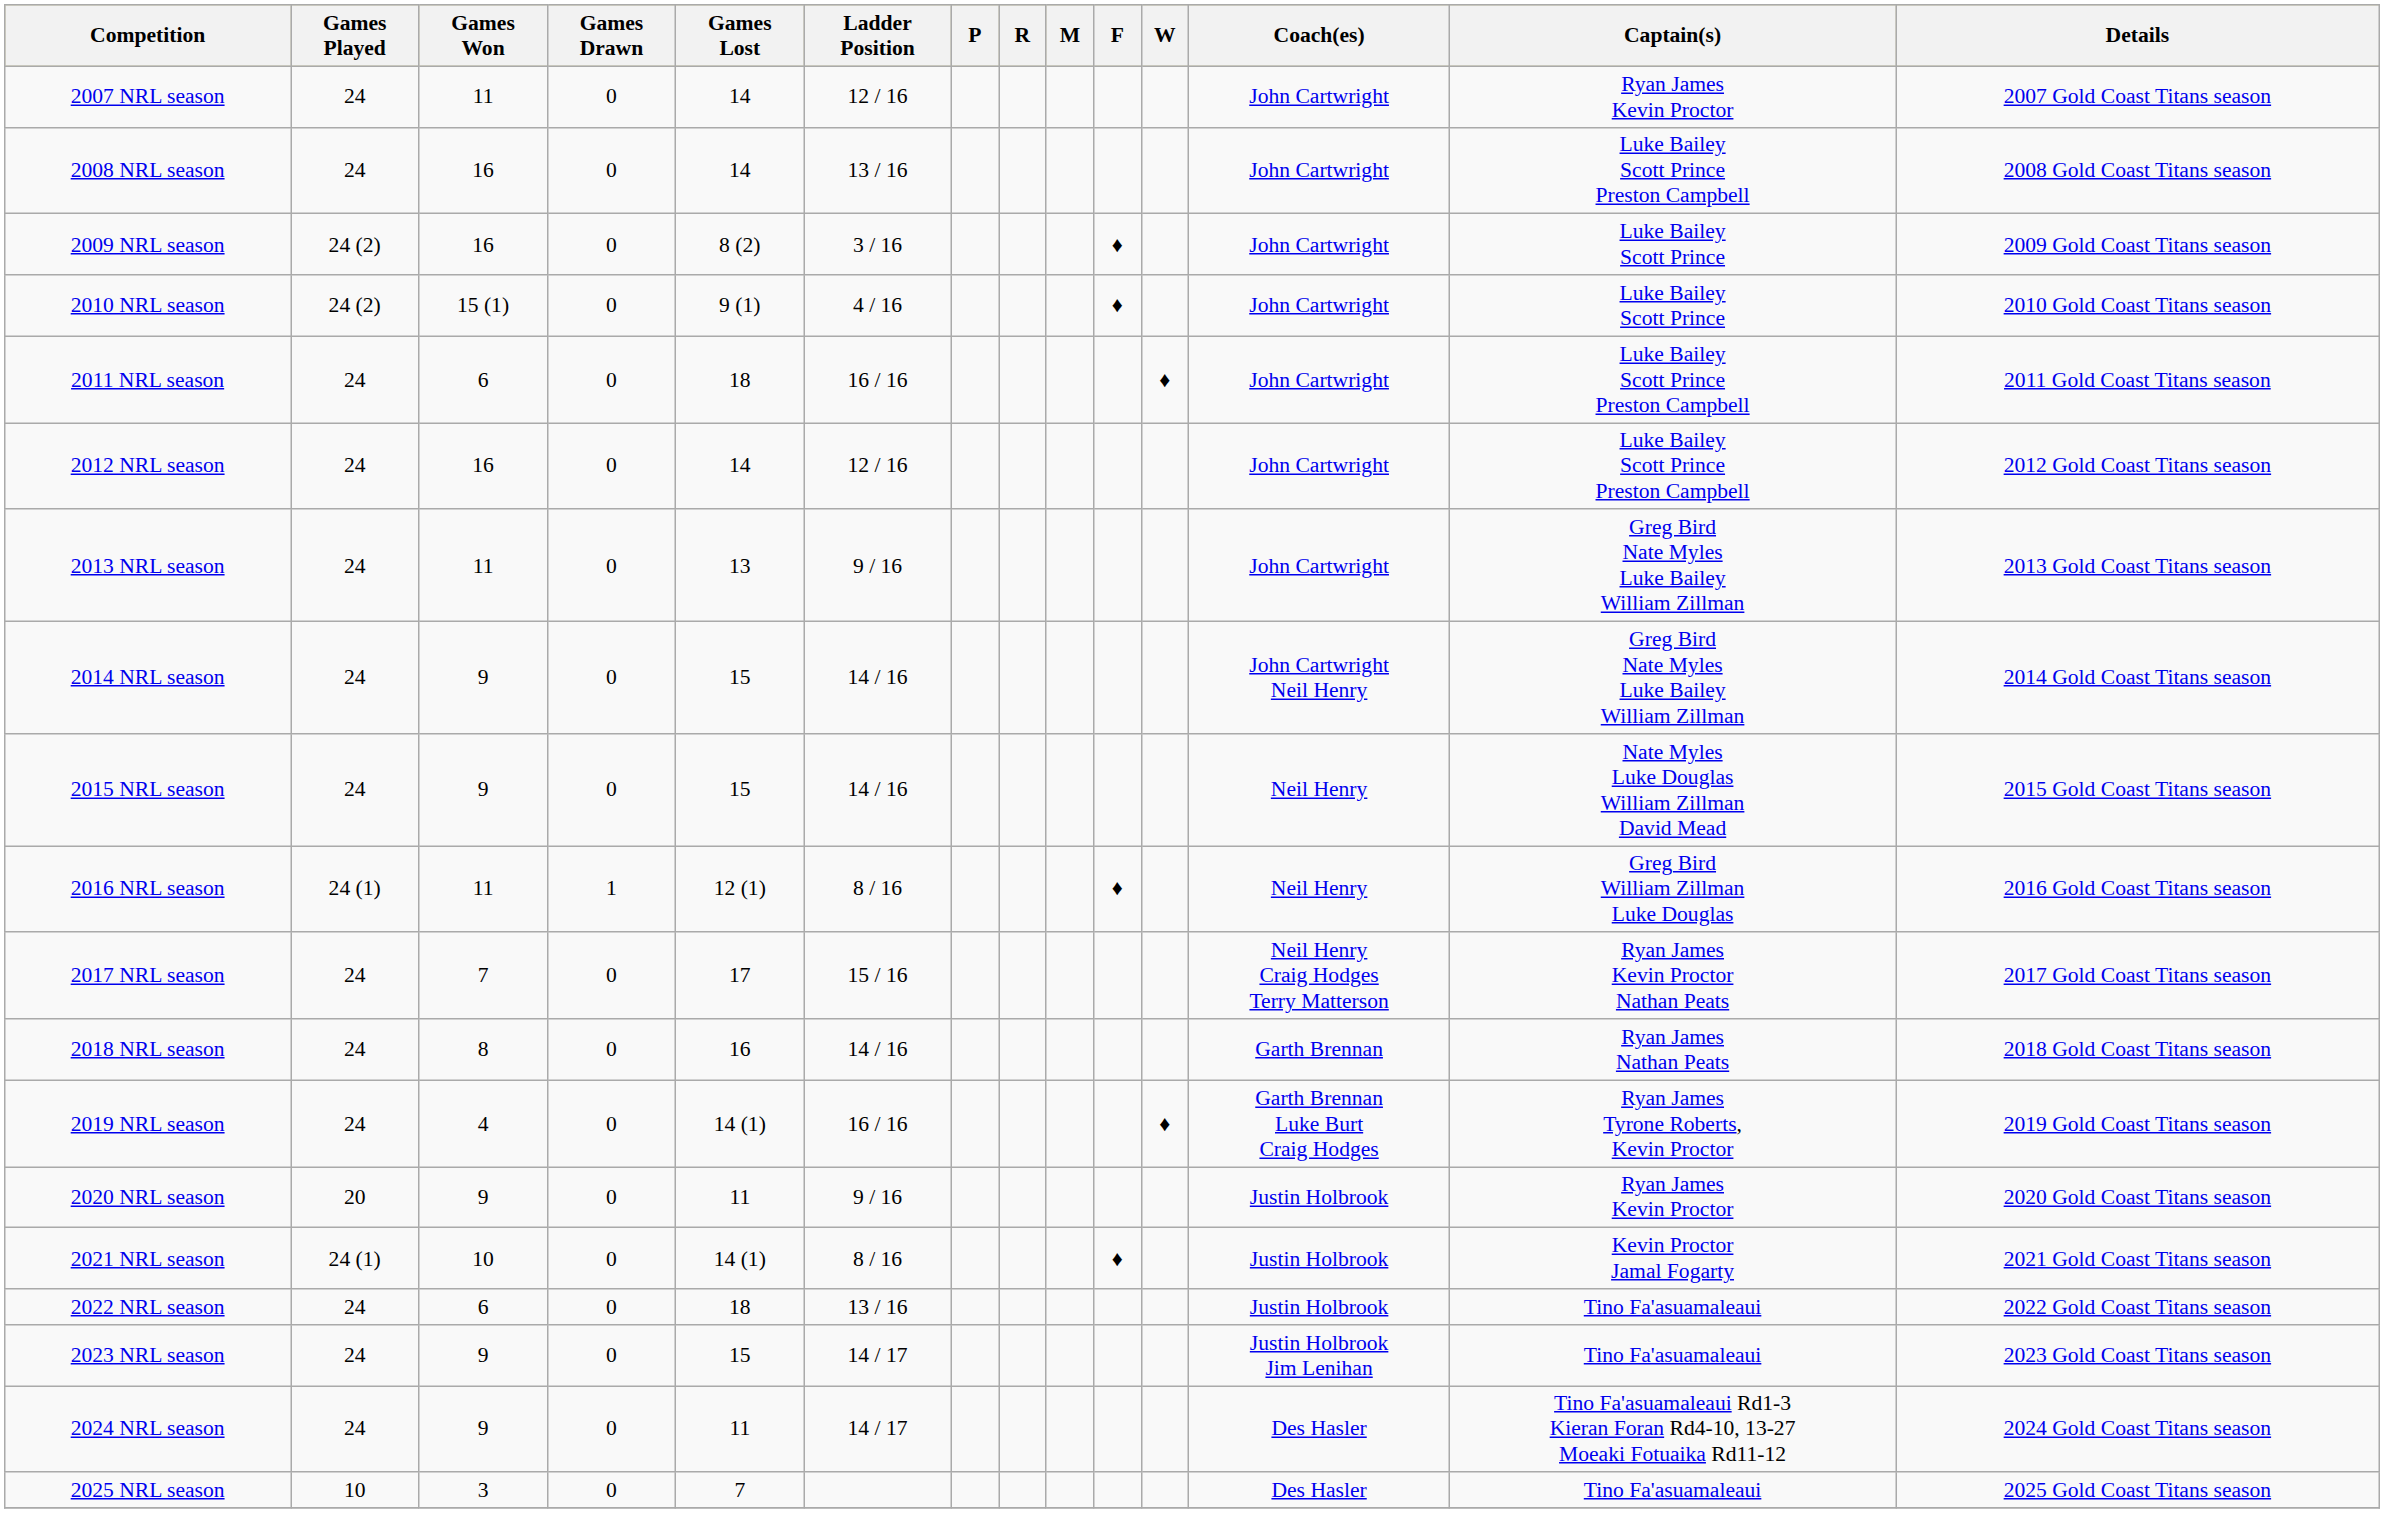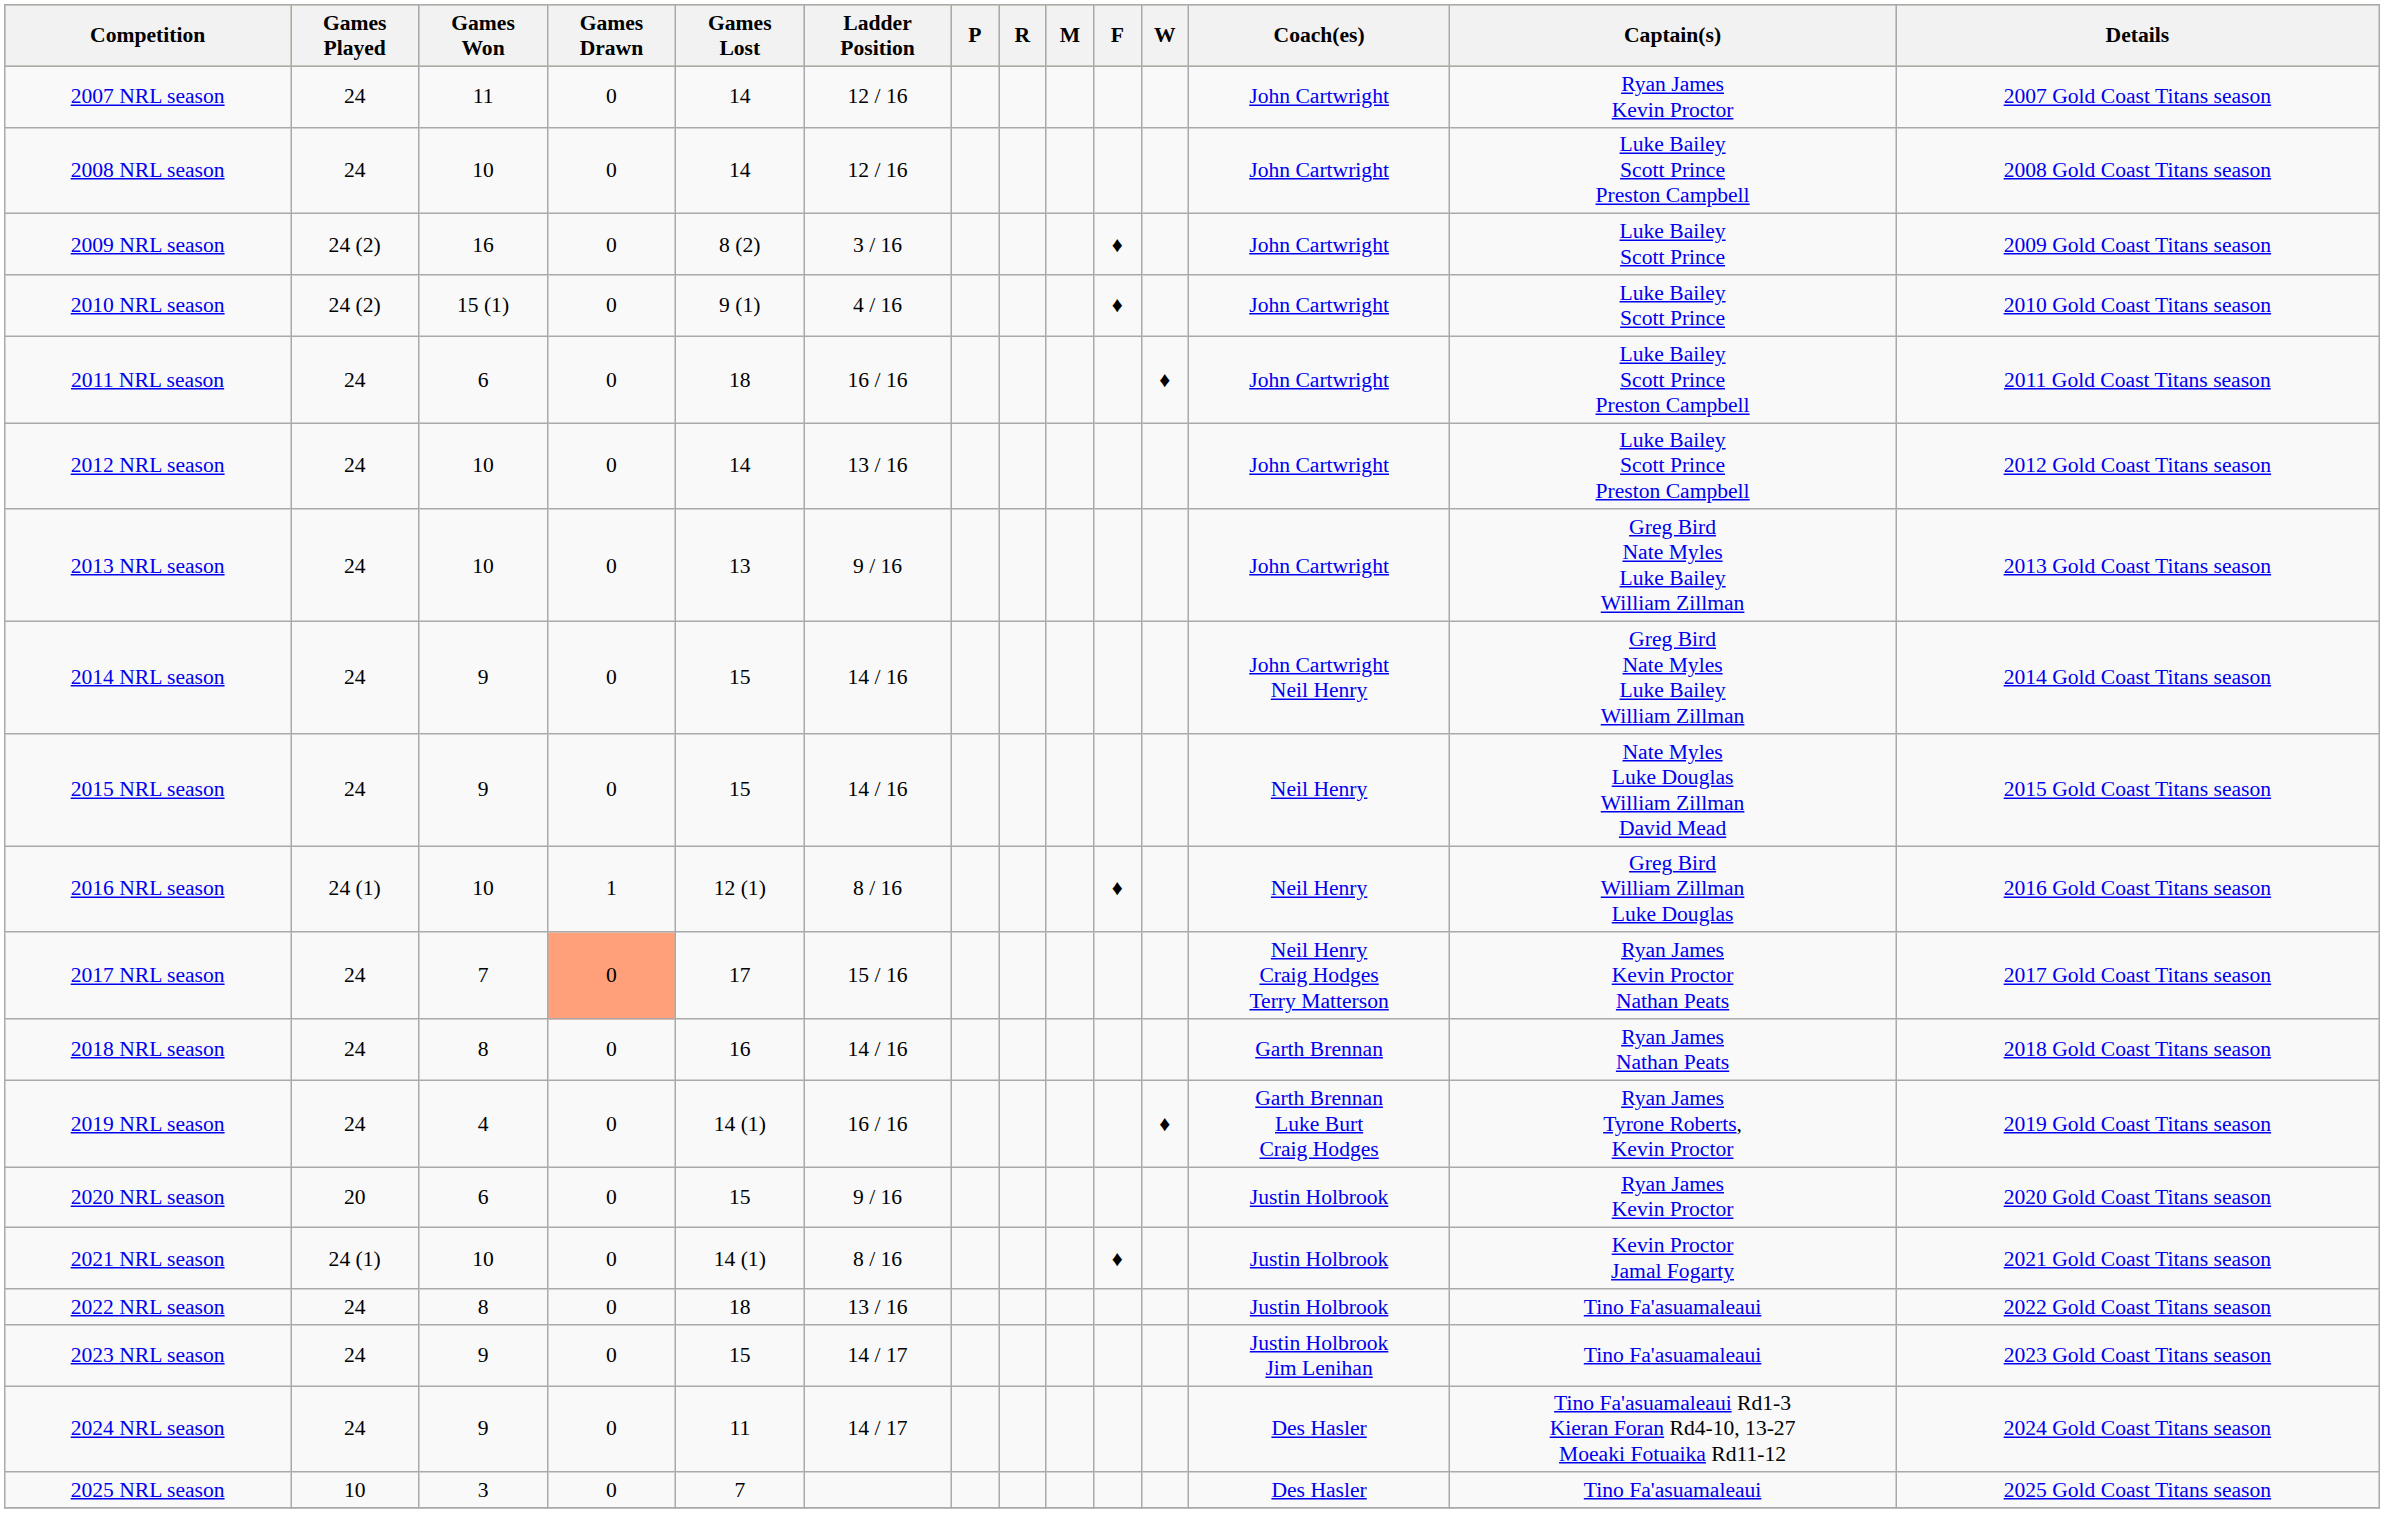 <table class="wikitable"  style="text-align: center; width: 100%; font-size:90%;">
 <tr style="background:#bdb76b;">
 <th>Competition</th>
 <th>Games<br>Played</th>
 <th>Games<br>Won</th>
 <th>Games<br>Drawn</th>
 <th>Games<br>Lost</th>
 <th>Ladder<br>Position</th>
 <th style="width:2%;">P</th>
 <th style="width:2%;">R</th>
 <th style="width:2%;">M</th>
 <th style="width:2%;">F</th>
 <th style="width:2%;">W</th>
 <th>Coach(es)</th>
 <th>Captain(s)</th>
 <th>Details</th>
 </tr>
 <tr>
 <td><a href='#'>2007 NRL season</a></td>
 <td>24</td>
 <td>11</td>
 <td>0</td>
 <td>14</td>
 <td>12 / 16</td>
 <td></td>
 <td></td>
 <td></td>
 <td></td>
 <td></td>
 <td><a href='#'>John Cartwright</a></td>
 <td><a href='#'>Ryan James</a> <br><a href='#'>Kevin Proctor</a></td>
 <td><a href='#'>2007 Gold Coast Titans season</a></td>
 </tr>
 <tr>
 <td><a href='#'>2008 NRL season</a></td>
 <td>24</td>
-<td>16</td>
+<td>10</td>
 <td>0</td>
 <td>14</td>
-<td>13 / 16</td>
+<td>12 / 16</td>
 <td></td>
 <td></td>
 <td></td>
 <td></td>
 <td></td>
 <td><a href='#'>John Cartwright</a></td>
 <td><a href='#'>Luke Bailey</a> <br> <a href='#'>Scott Prince</a> <br> <a href='#'>Preston Campbell</a></td>
 <td><a href='#'>2008 Gold Coast Titans season</a></td>
 </tr>
 <tr>
 <td><a href='#'>2009 NRL season</a></td>
 <td>24 (2)</td>
 <td>16</td>
 <td>0</td>
 <td>8 (2)</td>
 <td>3 / 16</td>
 <td></td>
 <td></td>
 <td></td>
 <td>♦</td>
 <td></td>
 <td><a href='#'>John Cartwright</a></td>
 <td><a href='#'>Luke Bailey</a> <br> <a href='#'>Scott Prince</a></td>
 <td><a href='#'>2009 Gold Coast Titans season</a></td>
 </tr>
 <tr>
 <td><a href='#'>2010 NRL season</a></td>
 <td>24 (2)</td>
 <td>15 (1)</td>
 <td>0</td>
 <td>9 (1)</td>
 <td>4 / 16</td>
 <td></td>
 <td></td>
 <td></td>
 <td>♦</td>
 <td></td>
 <td><a href='#'>John Cartwright</a></td>
 <td><a href='#'>Luke Bailey</a> <br><a href='#'>Scott Prince</a></td>
 <td><a href='#'>2010 Gold Coast Titans season</a></td>
 </tr>
 <tr>
 <td><a href='#'>2011 NRL season</a></td>
 <td>24</td>
 <td>6</td>
 <td>0</td>
 <td>18</td>
 <td>16 / 16</td>
 <td></td>
 <td></td>
 <td></td>
 <td></td>
 <td>♦</td>
 <td><a href='#'>John Cartwright</a></td>
 <td><a href='#'>Luke Bailey</a> <br> <a href='#'>Scott Prince</a> <br> <a href='#'>Preston Campbell</a></td>
 <td><a href='#'>2011 Gold Coast Titans season</a></td>
 </tr>
 <tr>
 <td><a href='#'>2012 NRL season</a></td>
 <td>24</td>
-<td>16</td>
+<td>10</td>
 <td>0</td>
 <td>14</td>
-<td>12 / 16</td>
+<td>13 / 16</td>
 <td></td>
 <td></td>
 <td></td>
 <td></td>
 <td></td>
 <td><a href='#'>John Cartwright</a></td>
 <td><a href='#'>Luke Bailey</a> <br> <a href='#'>Scott Prince</a> <br> <a href='#'>Preston Campbell</a></td>
 <td><a href='#'>2012 Gold Coast Titans season</a></td>
 </tr>
 <tr>
 <td><a href='#'>2013 NRL season</a></td>
 <td>24</td>
-<td>11</td>
+<td>10</td>
 <td>0</td>
 <td>13</td>
 <td>9 / 16</td>
 <td></td>
 <td></td>
 <td></td>
 <td></td>
 <td></td>
 <td><a href='#'>John Cartwright</a></td>
 <td><a href='#'>Greg Bird</a> <br> <a href='#'>Nate Myles</a> <br> <a href='#'>Luke Bailey</a> <br> <a href='#'>William Zillman</a></td>
 <td><a href='#'>2013 Gold Coast Titans season</a></td>
 </tr>
 <tr>
 <td><a href='#'>2014 NRL season</a></td>
 <td>24</td>
 <td>9</td>
 <td>0</td>
 <td>15</td>
 <td>14 / 16</td>
 <td></td>
 <td></td>
 <td></td>
 <td></td>
 <td></td>
 <td><a href='#'>John Cartwright</a>  <br> <a href='#'>Neil Henry</a></td>
 <td><a href='#'>Greg Bird</a> <br> <a href='#'>Nate Myles</a> <br> <a href='#'>Luke Bailey</a> <br> <a href='#'>William Zillman</a></td>
 <td><a href='#'>2014 Gold Coast Titans season</a></td>
 </tr>
 <tr>
 <td><a href='#'>2015 NRL season</a></td>
 <td>24</td>
 <td>9</td>
 <td>0</td>
 <td>15</td>
 <td>14 / 16</td>
 <td></td>
 <td></td>
 <td></td>
 <td></td>
 <td></td>
 <td><a href='#'>Neil Henry</a></td>
 <td><a href='#'>Nate Myles</a> <br> <a href='#'>Luke Douglas</a> <br> <a href='#'>William Zillman</a> <br> <a href='#'>David Mead</a></td>
 <td><a href='#'>2015 Gold Coast Titans season</a></td>
 </tr>
 <tr>
 <td><a href='#'>2016 NRL season</a></td>
 <td>24 (1)</td>
-<td>11</td>
+<td>10</td>
 <td>1</td>
 <td>12 (1)</td>
 <td>8 / 16</td>
 <td></td>
 <td></td>
 <td></td>
 <td>♦</td>
 <td></td>
 <td><a href='#'>Neil Henry</a></td>
 <td><a href='#'>Greg Bird</a> <br> <a href='#'>William Zillman</a> <br> <a href='#'>Luke Douglas</a></td>
 <td><a href='#'>2016 Gold Coast Titans season</a></td>
 </tr>
 <tr>
 <td><a href='#'>2017 NRL season</a></td>
 <td>24</td>
 <td>7</td>
-<td>0</td>
+<td style="background: lightsalmon;">0</td>
 <td>17</td>
 <td>15 / 16</td>
 <td></td>
 <td></td>
 <td></td>
 <td></td>
 <td></td>
 <td><a href='#'>Neil Henry</a> <br> <a href='#'>Craig Hodges</a> <br> <a href='#'>Terry Matterson</a></td>
 <td><a href='#'>Ryan James</a> <br> <a href='#'>Kevin Proctor</a> <br> <a href='#'>Nathan Peats</a></td>
 <td><a href='#'>2017 Gold Coast Titans season</a></td>
 </tr>
 <tr>
 <td><a href='#'>2018 NRL season</a></td>
 <td>24</td>
 <td>8</td>
 <td>0</td>
 <td>16</td>
 <td>14 / 16</td>
 <td></td>
 <td></td>
 <td></td>
 <td></td>
 <td></td>
 <td><a href='#'>Garth Brennan</a></td>
 <td><a href='#'>Ryan James</a> <br> <a href='#'>Nathan Peats</a></td>
 <td><a href='#'>2018 Gold Coast Titans season</a></td>
 </tr>
 <tr>
 <td><a href='#'>2019 NRL season</a></td>
 <td>24</td>
 <td>4</td>
 <td>0</td>
 <td>14 (1)</td>
 <td>16 / 16</td>
 <td></td>
 <td></td>
 <td></td>
 <td></td>
 <td>♦</td>
 <td><a href='#'>Garth Brennan</a> <br> <a href='#'>Luke Burt</a> <br> <a href='#'>Craig Hodges</a></td>
 <td><a href='#'>Ryan James</a> <br> <a href='#'>Tyrone Roberts</a>, <br><a href='#'>Kevin Proctor</a></td>
 <td><a href='#'>2019 Gold Coast Titans season</a></td>
 </tr>
 <tr>
 <td><a href='#'>2020 NRL season</a></td>
 <td>20</td>
-<td>9</td>
+<td>6</td>
 <td>0</td>
-<td>11</td>
+<td>15</td>
 <td>9 / 16</td>
 <td></td>
 <td></td>
 <td></td>
 <td></td>
 <td></td>
 <td><a href='#'>Justin Holbrook</a></td>
 <td><a href='#'>Ryan James</a> <br><a href='#'>Kevin Proctor</a></td>
 <td><a href='#'>2020 Gold Coast Titans season</a></td>
 </tr>
 <tr>
 <td><a href='#'>2021 NRL season</a></td>
 <td>24 (1)</td>
 <td>10</td>
 <td>0</td>
 <td>14 (1)</td>
 <td>8 / 16</td>
 <td></td>
 <td></td>
 <td></td>
 <td>♦</td>
 <td></td>
 <td><a href='#'>Justin Holbrook</a></td>
 <td><a href='#'>Kevin Proctor</a> <br> <a href='#'>Jamal Fogarty</a></td>
 <td><a href='#'>2021 Gold Coast Titans season</a></td>
 </tr>
 <tr>
 <td><a href='#'>2022 NRL season</a></td>
 <td>24</td>
-<td>6</td>
+<td>8</td>
 <td>0</td>
 <td>18</td>
 <td>13 / 16</td>
 <td></td>
 <td></td>
 <td></td>
 <td></td>
 <td></td>
 <td><a href='#'>Justin Holbrook</a></td>
 <td><a href='#'>Tino Fa'asuamaleaui</a></td>
 <td><a href='#'>2022 Gold Coast Titans season</a></td>
 </tr>
 <tr>
 <td><a href='#'>2023 NRL season</a></td>
 <td>24</td>
 <td>9</td>
 <td>0</td>
 <td>15</td>
 <td>14 / 17</td>
 <td></td>
 <td></td>
 <td></td>
 <td></td>
 <td></td>
 <td><a href='#'>Justin Holbrook</a> <br> <a href='#'>Jim Lenihan</a></td>
 <td><a href='#'>Tino Fa'asuamaleaui</a></td>
 <td><a href='#'>2023 Gold Coast Titans season</a></td>
 </tr>
 <tr>
 <td><a href='#'>2024 NRL season</a></td>
 <td>24</td>
 <td>9</td>
 <td>0</td>
 <td>11</td>
 <td>14 / 17</td>
 <td></td>
 <td></td>
 <td></td>
 <td></td>
 <td></td>
 <td><a href='#'>Des Hasler</a></td>
 <td><a href='#'>Tino Fa'asuamaleaui</a> Rd1-3 <br> <a href='#'>Kieran Foran</a> Rd4-10, 13-27 <br> <a href='#'>Moeaki Fotuaika</a> Rd11-12</td>
 <td><a href='#'>2024 Gold Coast Titans season</a></td>
 </tr>
 <tr>
 <td><a href='#'>2025 NRL season</a></td>
 <td>10</td>
 <td>3</td>
 <td>0</td>
 <td>7</td>
 <td></td>
 <td></td>
 <td></td>
 <td></td>
 <td></td>
 <td></td>
 <td><a href='#'>Des Hasler</a></td>
 <td><a href='#'>Tino Fa'asuamaleaui</a></td>
 <td><a href='#'>2025 Gold Coast Titans season</a></td>
 </tr>
 <tr>
 </tr>
 </table>
